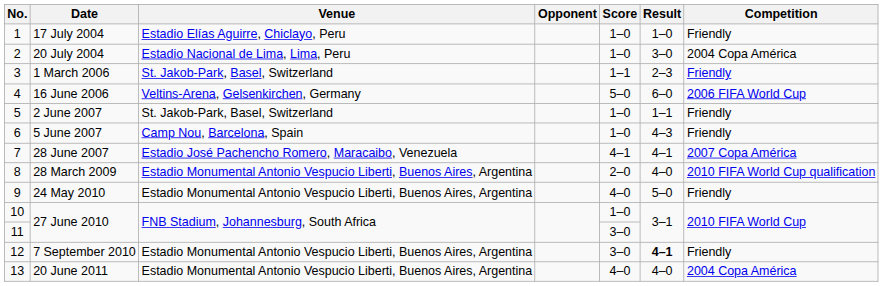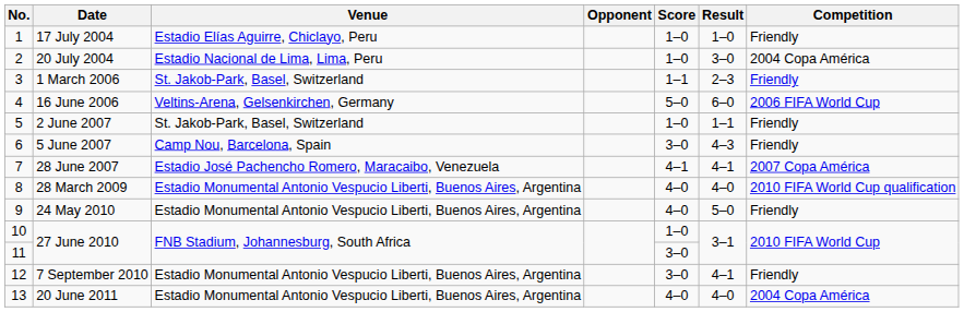 <table class="wikitable sortable">
 <tr>
 <th scope="col">No.</th>
 <th scope="col">Date</th>
 <th scope="col">Venue</th>
 <th scope="col">Opponent</th>
 <th scope="col">Score</th>
 <th scope="col">Result</th>
 <th scope="col">Competition</th>
 </tr>
 <tr>
 <td align="center">1</td>
 <td>17 July 2004</td>
 <td><a href='#'>Estadio Elías Aguirre</a>, <a href='#'>Chiclayo</a>, Peru</td>
 <td></td>
 <td align="center">1–0</td>
 <td align="center">1–0</td>
 <td>Friendly</td>
 </tr>
 <tr>
 <td align="center">2</td>
 <td>20 July 2004</td>
 <td><a href='#'>Estadio Nacional de Lima</a>, <a href='#'>Lima</a>, Peru</td>
 <td></td>
 <td align="center">1–0</td>
 <td align="center">3–0</td>
 <td>2004 Copa América</td>
 </tr>
 <tr>
 <td align="center">3</td>
 <td>1 March 2006</td>
 <td><a href='#'>St. Jakob-Park</a>, <a href='#'>Basel</a>, Switzerland</td>
 <td></td>
 <td align="center">1–1</td>
 <td align="center">2–3</td>
 <td><a href='#'>Friendly</a></td>
 </tr>
 <tr>
 <td align="center">4</td>
 <td>16 June 2006</td>
 <td><a href='#'>Veltins-Arena</a>, <a href='#'>Gelsenkirchen</a>, Germany</td>
 <td></td>
 <td align="center">5–0</td>
 <td align="center">6–0</td>
 <td><a href='#'>2006 FIFA World Cup</a></td>
 </tr>
 <tr>
 <td align="center">5</td>
 <td>2 June 2007</td>
 <td>St. Jakob-Park, Basel, Switzerland</td>
 <td></td>
 <td align="center">1–0</td>
 <td align="center">1–1</td>
 <td>Friendly</td>
 </tr>
 <tr>
 <td align="center">6</td>
 <td>5 June 2007</td>
 <td><a href='#'>Camp Nou</a>, <a href='#'>Barcelona</a>, Spain</td>
 <td></td>
-<td align="center">1–0</td>
+<td align="center">3–0</td>
 <td align="center">4–3</td>
 <td>Friendly</td>
 </tr>
 <tr>
 <td align="center">7</td>
 <td>28 June 2007</td>
 <td><a href='#'>Estadio José Pachencho Romero</a>, <a href='#'>Maracaibo</a>, Venezuela</td>
 <td></td>
 <td align="center">4–1</td>
 <td align="center">4–1</td>
 <td><a href='#'>2007 Copa América</a></td>
 </tr>
 <tr>
 <td align="center">8</td>
 <td>28 March 2009</td>
 <td><a href='#'>Estadio Monumental Antonio Vespucio Liberti</a>, <a href='#'>Buenos Aires</a>, Argentina</td>
 <td></td>
-<td align="center">2–0</td>
+<td align="center">4–0</td>
 <td align="center">4–0</td>
 <td><a href='#'>2010 FIFA World Cup qualification</a></td>
 </tr>
 <tr>
 <td align="center">9</td>
 <td>24 May 2010</td>
 <td>Estadio Monumental Antonio Vespucio Liberti, Buenos Aires, Argentina</td>
 <td></td>
 <td align="center">4–0</td>
 <td align="center">5–0</td>
 <td>Friendly</td>
 </tr>
 <tr>
 <td align="center">10</td>
 <td rowspan="2">27 June 2010</td>
 <td rowspan="2"><a href='#'>FNB Stadium</a>, <a href='#'>Johannesburg</a>, South Africa</td>
 <td rowspan="2"></td>
 <td align="center">1–0</td>
 <td rowspan="2" style="text-align:center">3–1</td>
 <td rowspan="2"><a href='#'>2010 FIFA World Cup</a></td>
 </tr>
 <tr>
 <td align="center">11</td>
 <td align="center">3–0</td>
 </tr>
 <tr>
 <td align="center">12</td>
 <td>7 September 2010</td>
 <td>Estadio Monumental Antonio Vespucio Liberti, Buenos Aires, Argentina</td>
 <td></td>
 <td align="center">3–0</td>
-<td align="center"><strong>4–1</strong></td>
+<td align="center">4–1</td>
 <td>Friendly</td>
 </tr>
 <tr>
 <td align="center">13</td>
 <td>20 June 2011</td>
 <td>Estadio Monumental Antonio Vespucio Liberti, Buenos Aires, Argentina</td>
 <td></td>
 <td align="center">4–0</td>
 <td align="center">4–0</td>
 <td><a href='#'>2004 Copa América</a></td>
 </tr>
 </table>
